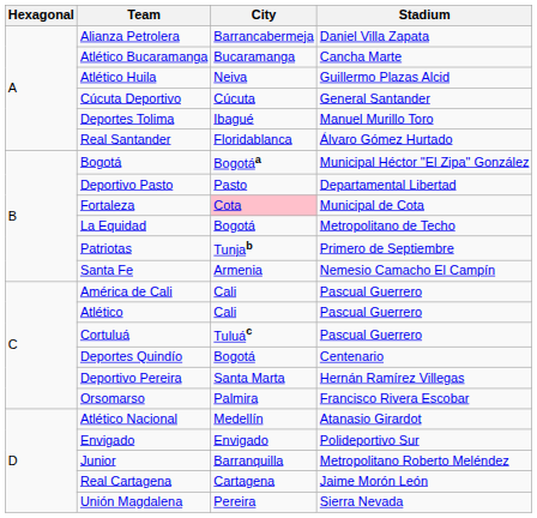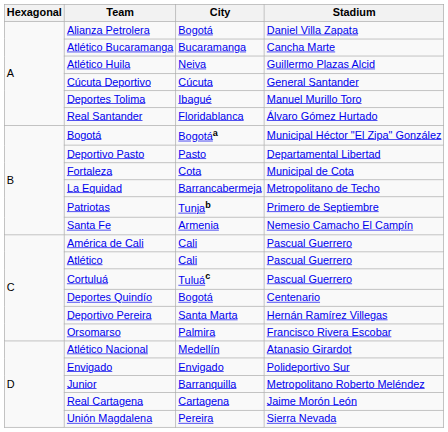 <table class="wikitable sortable">
 <tr>
 <th>Hexagonal</th>
 <th>Team</th>
 <th>City</th>
 <th>Stadium</th>
 </tr>
 <tr>
 <td rowspan="6">A</td>
 <td><a href='#'>Alianza Petrolera</a></td>
-<td><a href='#'>Barrancabermeja</a></td>
+<td><a href='#'>Bogotá</a></td>
 <td><a href='#'>Daniel Villa Zapata</a></td>
 </tr>
 <tr>
 <td><a href='#'>Atlético Bucaramanga</a></td>
 <td><a href='#'>Bucaramanga</a></td>
 <td><a href='#'>Cancha Marte</a></td>
 </tr>
 <tr>
 <td><a href='#'>Atlético Huila</a></td>
 <td><a href='#'>Neiva</a></td>
 <td><a href='#'>Guillermo Plazas Alcid</a></td>
 </tr>
 <tr>
 <td><a href='#'>Cúcuta Deportivo</a></td>
 <td><a href='#'>Cúcuta</a></td>
 <td><a href='#'>General Santander</a></td>
 </tr>
 <tr>
 <td><a href='#'>Deportes Tolima</a></td>
 <td><a href='#'>Ibagué</a></td>
 <td><a href='#'>Manuel Murillo Toro</a></td>
 </tr>
 <tr>
 <td><a href='#'>Real Santander</a></td>
 <td><a href='#'>Floridablanca</a></td>
 <td><a href='#'>Álvaro Gómez Hurtado</a></td>
 </tr>
 <tr>
 <td rowspan="6">B</td>
 <td><a href='#'>Bogotá</a></td>
 <td><a href='#'>Bogotá</a><sup><strong>a</strong></sup></td>
 <td><a href='#'>Municipal Héctor "El Zipa" González</a></td>
 </tr>
 <tr>
 <td><a href='#'>Deportivo Pasto</a></td>
 <td><a href='#'>Pasto</a></td>
 <td><a href='#'>Departamental Libertad</a></td>
 </tr>
 <tr>
 <td><a href='#'>Fortaleza</a></td>
-<td style="background: pink;"><a href='#'>Cota</a></td>
+<td><a href='#'>Cota</a></td>
 <td><a href='#'>Municipal de Cota</a></td>
 </tr>
 <tr>
 <td><a href='#'>La Equidad</a></td>
-<td><a href='#'>Bogotá</a></td>
+<td><a href='#'>Barrancabermeja</a></td>
 <td><a href='#'>Metropolitano de Techo</a></td>
 </tr>
 <tr>
 <td><a href='#'>Patriotas</a></td>
 <td><a href='#'>Tunja</a><sup><strong>b</strong></sup></td>
 <td><a href='#'>Primero de Septiembre</a></td>
 </tr>
 <tr>
 <td><a href='#'>Santa Fe</a></td>
 <td><a href='#'>Armenia</a></td>
 <td><a href='#'>Nemesio Camacho El Campín</a></td>
 </tr>
 <tr>
 <td rowspan="6">C</td>
 <td><a href='#'>América de Cali</a></td>
 <td><a href='#'>Cali</a></td>
 <td><a href='#'>Pascual Guerrero</a></td>
 </tr>
 <tr>
 <td><a href='#'>Atlético</a></td>
 <td><a href='#'>Cali</a></td>
 <td><a href='#'>Pascual Guerrero</a></td>
 </tr>
 <tr>
 <td><a href='#'>Cortuluá</a></td>
 <td><a href='#'>Tuluá</a><sup><strong>c</strong></sup></td>
 <td><a href='#'>Pascual Guerrero</a></td>
 </tr>
 <tr>
 <td><a href='#'>Deportes Quindío</a></td>
 <td><a href='#'>Bogotá</a></td>
 <td><a href='#'>Centenario</a></td>
 </tr>
 <tr>
 <td><a href='#'>Deportivo Pereira</a></td>
 <td><a href='#'>Santa Marta</a></td>
 <td><a href='#'>Hernán Ramírez Villegas</a></td>
 </tr>
 <tr>
 <td><a href='#'>Orsomarso</a></td>
 <td><a href='#'>Palmira</a></td>
 <td><a href='#'>Francisco Rivera Escobar</a></td>
 </tr>
 <tr>
 <td rowspan="5">D</td>
 <td><a href='#'>Atlético Nacional</a></td>
 <td><a href='#'>Medellín</a></td>
 <td><a href='#'>Atanasio Girardot</a></td>
 </tr>
 <tr>
 <td><a href='#'>Envigado</a></td>
 <td><a href='#'>Envigado</a></td>
 <td><a href='#'>Polideportivo Sur</a></td>
 </tr>
 <tr>
 <td><a href='#'>Junior</a></td>
 <td><a href='#'>Barranquilla</a></td>
 <td><a href='#'>Metropolitano Roberto Meléndez</a></td>
 </tr>
 <tr>
 <td><a href='#'>Real Cartagena</a></td>
 <td><a href='#'>Cartagena</a></td>
 <td><a href='#'>Jaime Morón León</a></td>
 </tr>
 <tr>
 <td><a href='#'>Unión Magdalena</a></td>
 <td><a href='#'>Pereira</a></td>
 <td><a href='#'>Sierra Nevada</a></td>
 </tr>
 </table>
